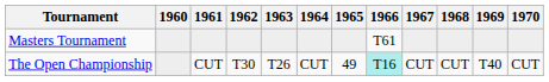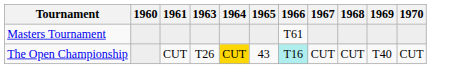 <table class="wikitable" style="font-size:95%;text-align:center;">
 <tr>
 <th>Tournament</th>
 <th>1960</th>
 <th>1961</th>
-<th>1962</th>
 <th>1963</th>
 <th>1964</th>
 <th>1965</th>
 <th>1966</th>
 <th>1967</th>
 <th>1968</th>
 <th>1969</th>
 <th>1970</th>
 </tr>
 <tr>
 <td align=left><a href='#'>Masters Tournament</a></td>
 <td style="background:#eeeeee;"></td>
 <td style="background:#eeeeee;"></td>
 <td style="background:#eeeeee;"></td>
 <td style="background:#eeeeee;"></td>
 <td style="background:#eeeeee;"></td>
-<td style="background:#eeeeee;"></td>
 <td>T61</td>
 <td style="background:#eeeeee;"></td>
 <td style="background:#eeeeee;"></td>
 <td style="background:#eeeeee;"></td>
 <td style="background:#eeeeee;"></td>
 </tr>
 <tr>
 <td align=left><a href='#'>The Open Championship</a></td>
 <td style="background:#eeeeee;"></td>
 <td>CUT</td>
-<td>T30</td>
 <td>T26</td>
-<td>CUT</td>
-<td>49</td>
+<td style="background: gold;">CUT</td>
+<td>43</td>
 <td style="background: paleturquoise;">T16</td>
 <td>CUT</td>
 <td>CUT</td>
 <td>T40</td>
 <td>CUT</td>
 </tr>
 </table>
